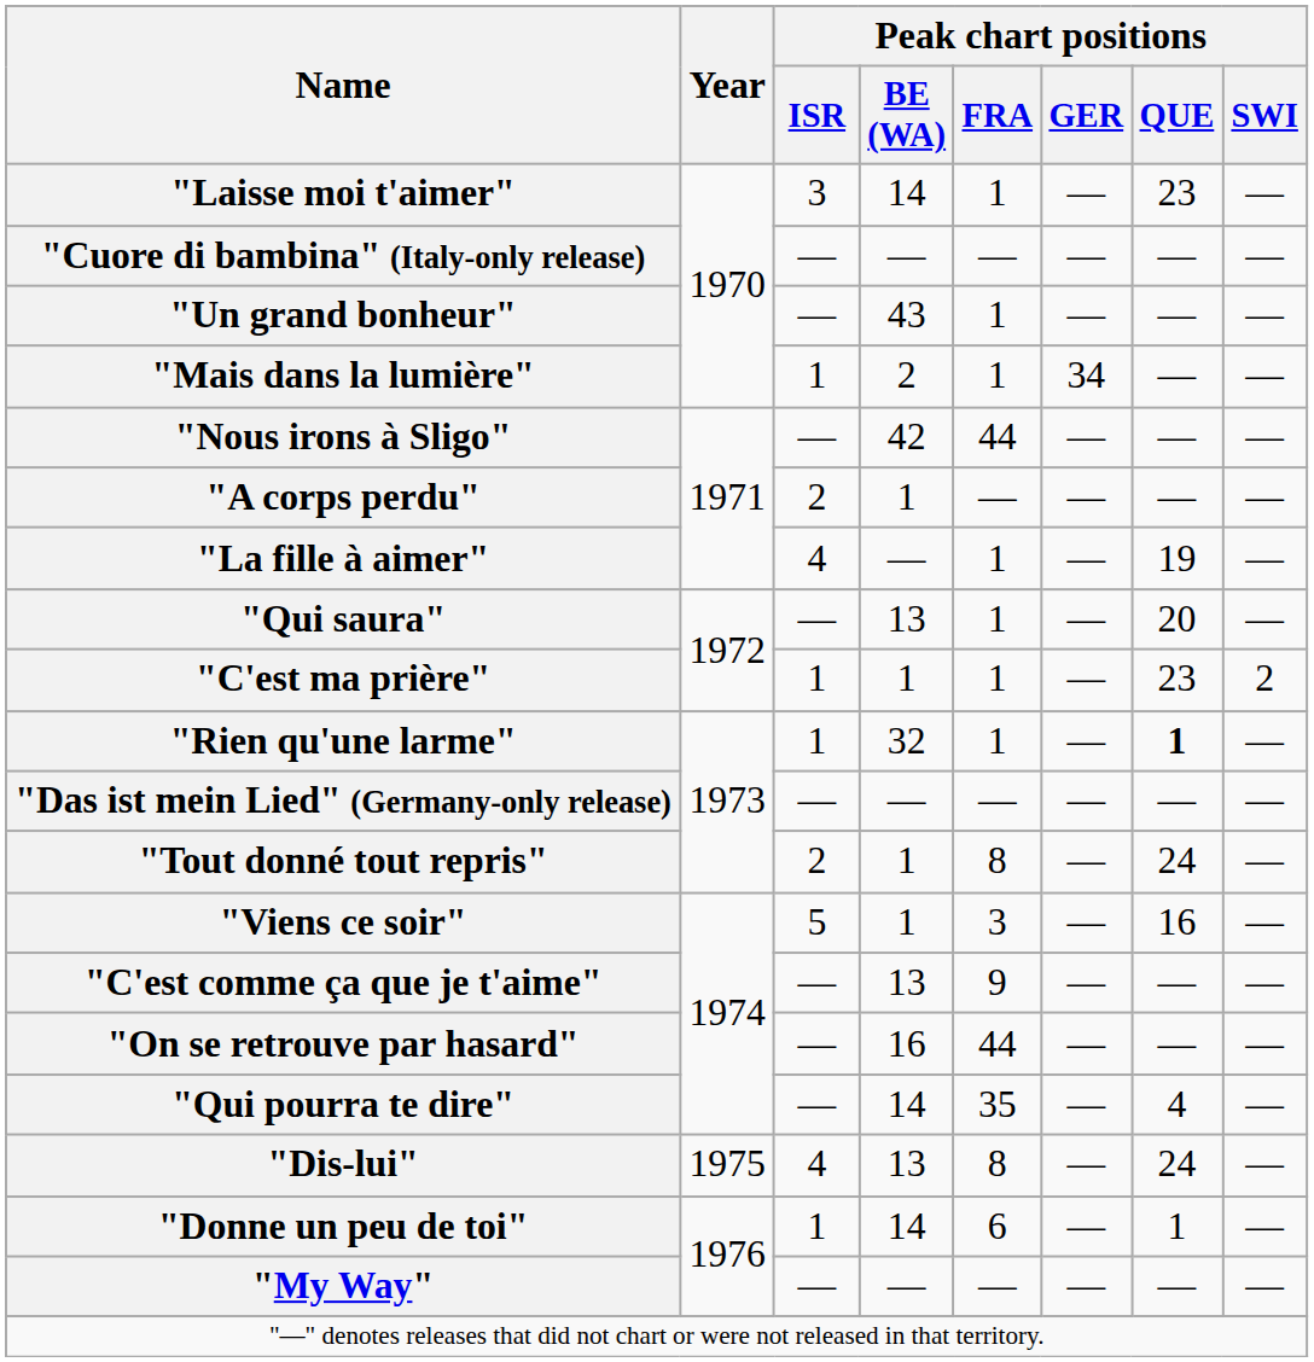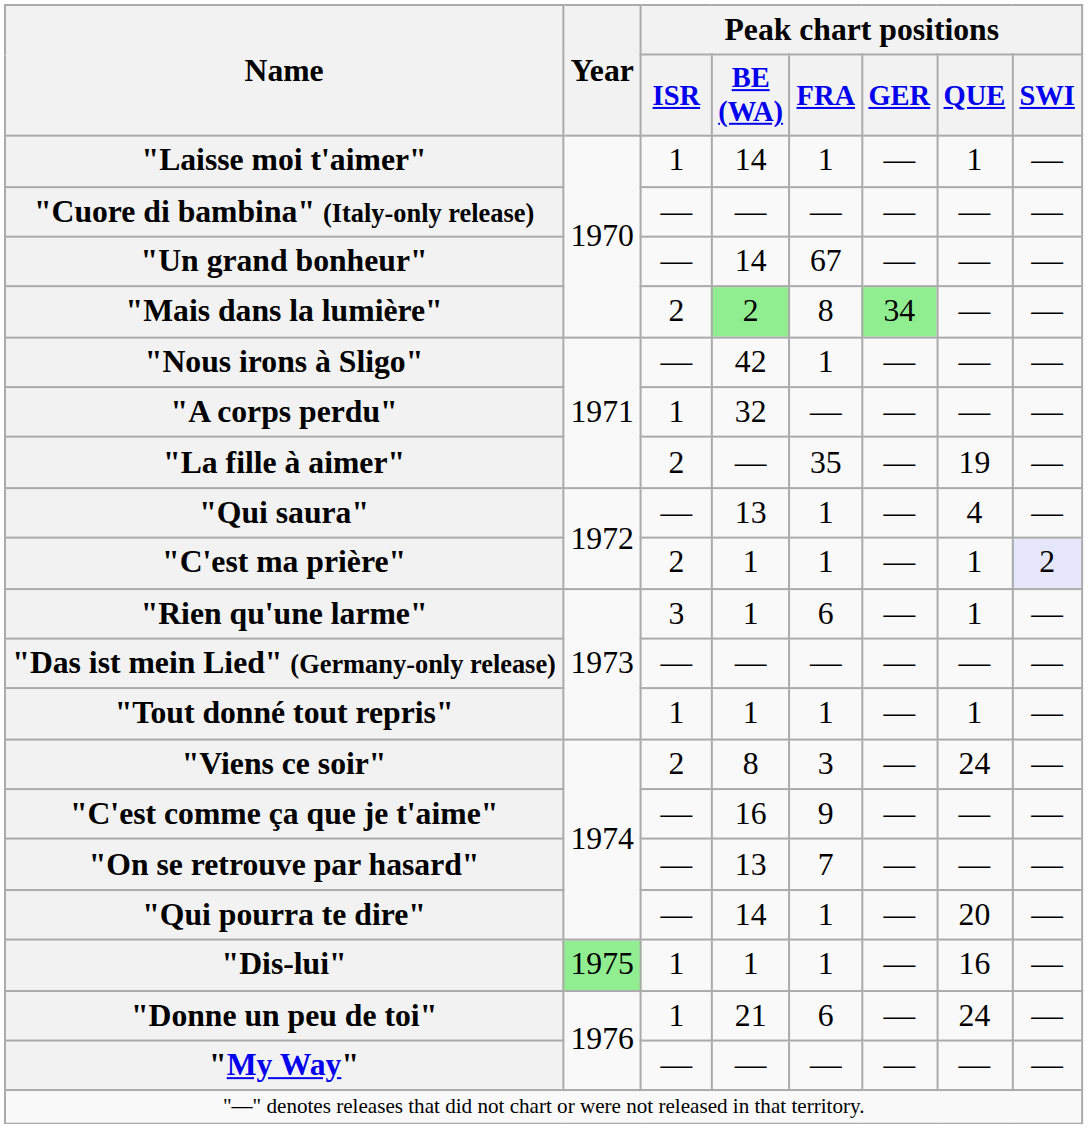 <table class="wikitable plainrowheaders" style="text-align:center;" border="1">
 <tr>
 <th rowspan="2">Name</th>
 <th rowspan="2" style="width:2em;">Year</th>
 <th colspan="6">Peak chart positions</th>
 </tr>
 <tr>
 <th scope="col" style="width:2em;font-size:90%;"><a href='#'>ISR</a><br></th>
 <th scope="col" style="width:2em;font-size:90%;"><a href='#'>BE (WA)</a><br></th>
 <th scope="col" style="width:2em;font-size:90%;"><a href='#'>FRA</a><br></th>
 <th scope="col" style="width:2em;font-size:90%;"><a href='#'>GER</a><br></th>
 <th scope="col" style="width:2em;font-size:90%;"><a href='#'>QUE</a><br></th>
 <th scope="col" style="width:2em;font-size:90%;"><a href='#'>SWI</a><br></th>
 </tr>
 <tr>
 <th scope="row">"Laisse moi t'aimer"</th>
 <td rowspan="4">1970</td>
-<td>3</td>
+<td>1</td>
 <td>14</td>
 <td>1</td>
 <td>—</td>
-<td>23</td>
+<td>1</td>
 <td>—</td>
 </tr>
 <tr>
 <th scope="row">"Cuore di bambina" <small>(Italy-only release)</small></th>
 <td>—</td>
 <td>—</td>
 <td>—</td>
 <td>—</td>
 <td>—</td>
 <td>—</td>
 </tr>
 <tr>
 <th scope="row">"Un grand bonheur"</th>
 <td>—</td>
-<td>43</td>
-<td>1</td>
+<td>14</td>
+<td>67</td>
 <td>—</td>
 <td>—</td>
 <td>—</td>
 </tr>
 <tr>
 <th scope="row">"Mais dans la lumière"</th>
-<td>1</td>
 <td>2</td>
-<td>1</td>
-<td>34</td>
+<td style="background: lightgreen;">2</td>
+<td>8</td>
+<td style="background: lightgreen;">34</td>
 <td>—</td>
 <td>—</td>
 </tr>
 <tr>
 <th scope="row">"Nous irons à Sligo"</th>
 <td rowspan="3">1971</td>
 <td>—</td>
 <td>42</td>
-<td>44</td>
+<td>1</td>
 <td>—</td>
 <td>—</td>
 <td>—</td>
 </tr>
 <tr>
 <th scope="row">"A corps perdu"</th>
-<td>2</td>
 <td>1</td>
+<td>32</td>
 <td align="center" valign="center">—</td>
 <td>—</td>
 <td>—</td>
 <td>—</td>
 </tr>
 <tr>
 <th scope="row">"La fille à aimer"</th>
-<td>4</td>
+<td>2</td>
 <td>—</td>
-<td>1</td>
+<td>35</td>
 <td>—</td>
 <td>19</td>
 <td>—</td>
 </tr>
 <tr>
 <th scope="row">"Qui saura"</th>
 <td rowspan="2">1972</td>
 <td>—</td>
 <td>13</td>
 <td>1</td>
 <td>—</td>
-<td>20</td>
+<td>4</td>
 <td>—</td>
 </tr>
 <tr>
 <th scope="row">"C'est ma prière"</th>
-<td>1</td>
+<td>2</td>
 <td>1</td>
 <td>1</td>
 <td>—</td>
-<td>23</td>
-<td>2</td>
+<td>1</td>
+<td style="background: lavender;">2</td>
 </tr>
 <tr>
 <th scope="row">"Rien qu'une larme"</th>
 <td rowspan="3">1973</td>
+<td>3</td>
 <td>1</td>
-<td>32</td>
+<td>6</td>
+<td>—</td>
 <td>1</td>
-<td>—</td>
-<td><strong>1</strong></td>
 <td>—</td>
 </tr>
 <tr>
 <th scope="row">"Das ist mein Lied" <small>(Germany-only release)</small></th>
 <td>—</td>
 <td>—</td>
 <td>—</td>
 <td>—</td>
 <td>—</td>
 <td>—</td>
 </tr>
 <tr>
 <th scope="row">"Tout donné tout repris"</th>
+<td>1</td>
+<td>1</td>
+<td>1</td>
+<td>—</td>
+<td>1</td>
+<td>—</td>
+</tr>
+<tr>
+<th scope="row">"Viens ce soir"</th>
+<td rowspan="4">1974</td>
 <td>2</td>
-<td>1</td>
 <td>8</td>
+<td>3</td>
 <td>—</td>
 <td>24</td>
 <td>—</td>
 </tr>
 <tr>
-<th scope="row">"Viens ce soir"</th>
-<td rowspan="4">1974</td>
-<td>5</td>
-<td>1</td>
-<td>3</td>
+<th scope="row">"C'est comme ça que je t'aime"</th>
 <td>—</td>
 <td>16</td>
-<td>—</td>
-</tr>
-<tr>
-<th scope="row">"C'est comme ça que je t'aime"</th>
-<td>—</td>
-<td>13</td>
 <td>9</td>
 <td>—</td>
 <td>—</td>
 <td>—</td>
 </tr>
 <tr>
 <th scope="row">"On se retrouve par hasard"</th>
 <td>—</td>
-<td>16</td>
-<td>44</td>
+<td>13</td>
+<td>7</td>
 <td>—</td>
 <td>—</td>
 <td>—</td>
 </tr>
 <tr>
 <th scope="row">"Qui pourra te dire"</th>
 <td>—</td>
 <td>14</td>
-<td>35</td>
+<td>1</td>
 <td>—</td>
-<td>4</td>
+<td>20</td>
 <td>—</td>
 </tr>
 <tr>
 <th scope="row">"Dis-lui"</th>
-<td>1975</td>
-<td>4</td>
-<td>13</td>
-<td>8</td>
+<td style="background: lightgreen;">1975</td>
+<td>1</td>
+<td>1</td>
+<td>1</td>
 <td>—</td>
-<td>24</td>
+<td>16</td>
 <td>—</td>
 </tr>
 <tr>
 <th scope="row">"Donne un peu de toi"</th>
 <td rowspan="2">1976</td>
 <td>1</td>
-<td>14</td>
+<td>21</td>
 <td>6</td>
 <td>—</td>
-<td>1</td>
+<td>24</td>
 <td>—</td>
 </tr>
 <tr>
 <th scope="row">"<a href='#'>My Way</a>"</th>
 <td>—</td>
 <td>—</td>
 <td>—</td>
 <td>—</td>
 <td>—</td>
 <td>—</td>
 </tr>
 <tr>
 <td colspan="8" style="font-size:8pt">"—" denotes releases that did not chart or were not released in that territory.</td>
 </tr>
 </table>
